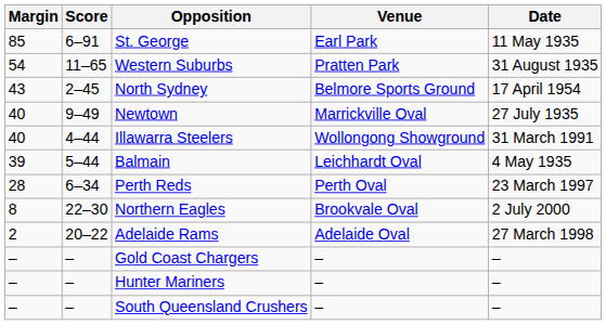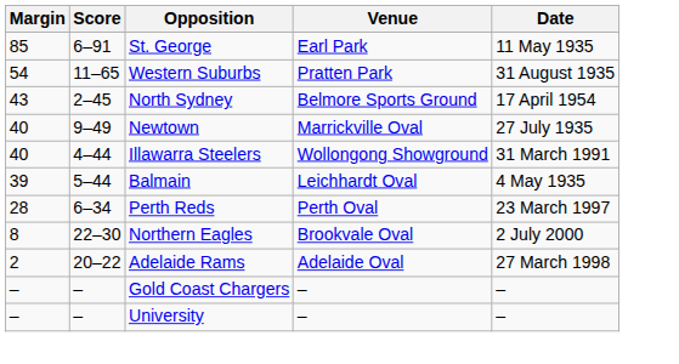 <table class="wikitable" style="text-align:left;">
 <tr>
 <th>Margin</th>
 <th>Score</th>
 <th>Opposition</th>
 <th>Venue</th>
 <th>Date</th>
 </tr>
 <tr>
 <td>85</td>
 <td>6–91</td>
 <td> <a href='#'>St. George</a></td>
 <td><a href='#'>Earl Park</a></td>
 <td>11 May 1935</td>
 </tr>
 <tr>
 <td>54</td>
 <td>11–65</td>
 <td> <a href='#'>Western Suburbs</a></td>
 <td><a href='#'>Pratten Park</a></td>
 <td>31 August 1935</td>
 </tr>
 <tr>
 <td>43</td>
 <td>2–45</td>
 <td> <a href='#'>North Sydney</a></td>
 <td><a href='#'>Belmore Sports Ground</a></td>
 <td>17 April 1954</td>
 </tr>
 <tr>
 <td>40</td>
 <td>9–49</td>
 <td> <a href='#'>Newtown</a></td>
 <td><a href='#'>Marrickville Oval</a></td>
 <td>27 July 1935</td>
 </tr>
 <tr>
 <td>40</td>
 <td>4–44</td>
 <td> <a href='#'>Illawarra Steelers</a></td>
 <td><a href='#'>Wollongong Showground</a></td>
 <td>31 March 1991</td>
 </tr>
 <tr>
 <td>39</td>
 <td>5–44</td>
 <td> <a href='#'>Balmain</a></td>
 <td><a href='#'>Leichhardt Oval</a></td>
 <td>4 May 1935</td>
 </tr>
 <tr>
 <td>28</td>
 <td>6–34</td>
 <td> <a href='#'>Perth Reds</a></td>
 <td><a href='#'>Perth Oval</a></td>
 <td>23 March 1997</td>
 </tr>
 <tr>
 <td>8</td>
 <td>22–30</td>
 <td> <a href='#'>Northern Eagles</a></td>
 <td><a href='#'>Brookvale Oval</a></td>
 <td>2 July 2000</td>
 </tr>
 <tr>
 <td>2</td>
 <td>20–22</td>
 <td> <a href='#'>Adelaide Rams</a></td>
 <td><a href='#'>Adelaide Oval</a></td>
 <td>27 March 1998</td>
 </tr>
 <tr>
 <td>–</td>
 <td>–</td>
 <td> <a href='#'>Gold Coast Chargers</a></td>
 <td>–</td>
 <td>–</td>
 </tr>
 <tr>
 <td>–</td>
 <td>–</td>
-<td> <a href='#'>Hunter Mariners</a></td>
-<td>–</td>
-<td>–</td>
-</tr>
-<tr>
-<td>–</td>
-<td>–</td>
-<td> <a href='#'>South Queensland Crushers</a></td>
+<td> <a href='#'>University</a></td>
 <td>–</td>
 <td>–</td>
 </tr>
 </table>
